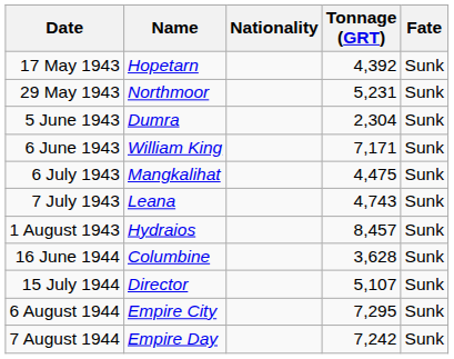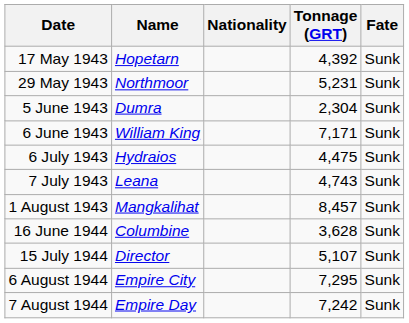 <table class="wikitable sortable" style="margin: 1em auto 1em auto;" style="margin: 1em auto 1em auto;">
 <tr>
 <th>Date</th>
 <th>Name</th>
 <th>Nationality</th>
 <th>Tonnage <br>(<a href='#'>GRT</a>)</th>
 <th>Fate</th>
 </tr>
 <tr>
 <td align="right">17 May 1943</td>
 <td align="left"><a href='#'><em>Hopetarn</em></a></td>
 <td align="left"></td>
 <td align="right">4,392</td>
 <td align="left">Sunk</td>
 </tr>
 <tr>
 <td align="right">29 May 1943</td>
 <td align="left"><a href='#'><em>Northmoor</em></a></td>
 <td align="left"></td>
 <td align="right">5,231</td>
 <td align="left">Sunk</td>
 </tr>
 <tr>
 <td align="right">5 June 1943</td>
 <td align="left"><a href='#'><em>Dumra</em></a></td>
 <td align="left"></td>
 <td align="right">2,304</td>
 <td align="left">Sunk</td>
 </tr>
 <tr>
 <td align="right">6 June 1943</td>
 <td align="left"><a href='#'><em>William King</em></a></td>
 <td align="left"></td>
 <td align="right">7,171</td>
 <td align="left">Sunk</td>
 </tr>
 <tr>
 <td align="right">6 July 1943</td>
-<td align="left"><a href='#'><em>Mangkalihat</em></a></td>
+<td align="left"><a href='#'><em>Hydraios</em></a></td>
 <td align="left"></td>
 <td align="right">4,475</td>
 <td align="left">Sunk</td>
 </tr>
 <tr>
 <td align="right">7 July 1943</td>
 <td align="left"><a href='#'><em>Leana</em></a></td>
 <td align="left"></td>
 <td align="right">4,743</td>
 <td align="left">Sunk</td>
 </tr>
 <tr>
 <td align="right">1 August 1943</td>
-<td align="left"><a href='#'><em>Hydraios</em></a></td>
+<td align="left"><a href='#'><em>Mangkalihat</em></a></td>
 <td align="left"></td>
 <td align="right">8,457</td>
 <td align="left">Sunk</td>
 </tr>
 <tr>
 <td align="right">16 June 1944</td>
 <td align="left"><a href='#'><em>Columbine</em></a></td>
 <td align="left"></td>
 <td align="right">3,628</td>
 <td align="left">Sunk</td>
 </tr>
 <tr>
 <td align="right">15 July 1944</td>
 <td align="left"><a href='#'><em>Director</em></a></td>
 <td align="left"></td>
 <td align="right">5,107</td>
 <td align="left">Sunk</td>
 </tr>
 <tr>
 <td align="right">6 August 1944</td>
 <td align="left"><a href='#'><em>Empire City</em></a></td>
 <td align="left"></td>
 <td align="right">7,295</td>
 <td align="left">Sunk</td>
 </tr>
 <tr>
 <td align="right">7 August 1944</td>
 <td align="left"><a href='#'><em>Empire Day</em></a></td>
 <td align="left"></td>
 <td align="right">7,242</td>
 <td align="left">Sunk</td>
 </tr>
 </table>
